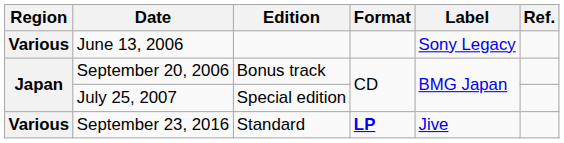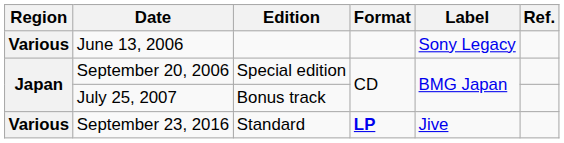 <table class="wikitable plainrowheaders">
 <tr>
 <th scope="col">Region</th>
 <th scope="col">Date</th>
 <th scope="col">Edition</th>
 <th scope="col">Format</th>
 <th scope="col">Label</th>
 <th scope="col">Ref.</th>
 </tr>
 <tr>
 <th scope="row">Various</th>
 <td>June 13, 2006</td>
 <td></td>
 <td></td>
 <td><a href='#'>Sony Legacy</a></td>
 <td style="text-align:center;"></td>
 </tr>
 <tr>
 <th scope="row" rowspan="2">Japan</th>
 <td>September 20, 2006</td>
-<td>Bonus track</td>
+<td>Special edition</td>
 <td rowspan="2">CD</td>
 <td rowspan="2"><a href='#'>BMG Japan</a></td>
 <td style="text-align:center;"></td>
 </tr>
 <tr>
 <td>July 25, 2007</td>
-<td>Special edition</td>
+<td>Bonus track</td>
 <td style="text-align:center;"></td>
 </tr>
 <tr>
 <th scope="row">Various</th>
 <td>September 23, 2016</td>
 <td>Standard</td>
 <td><strong><a href='#'>LP</a></strong></td>
 <td><a href='#'>Jive</a></td>
 <td style="text-align:center;"></td>
 </tr>
 </table>
